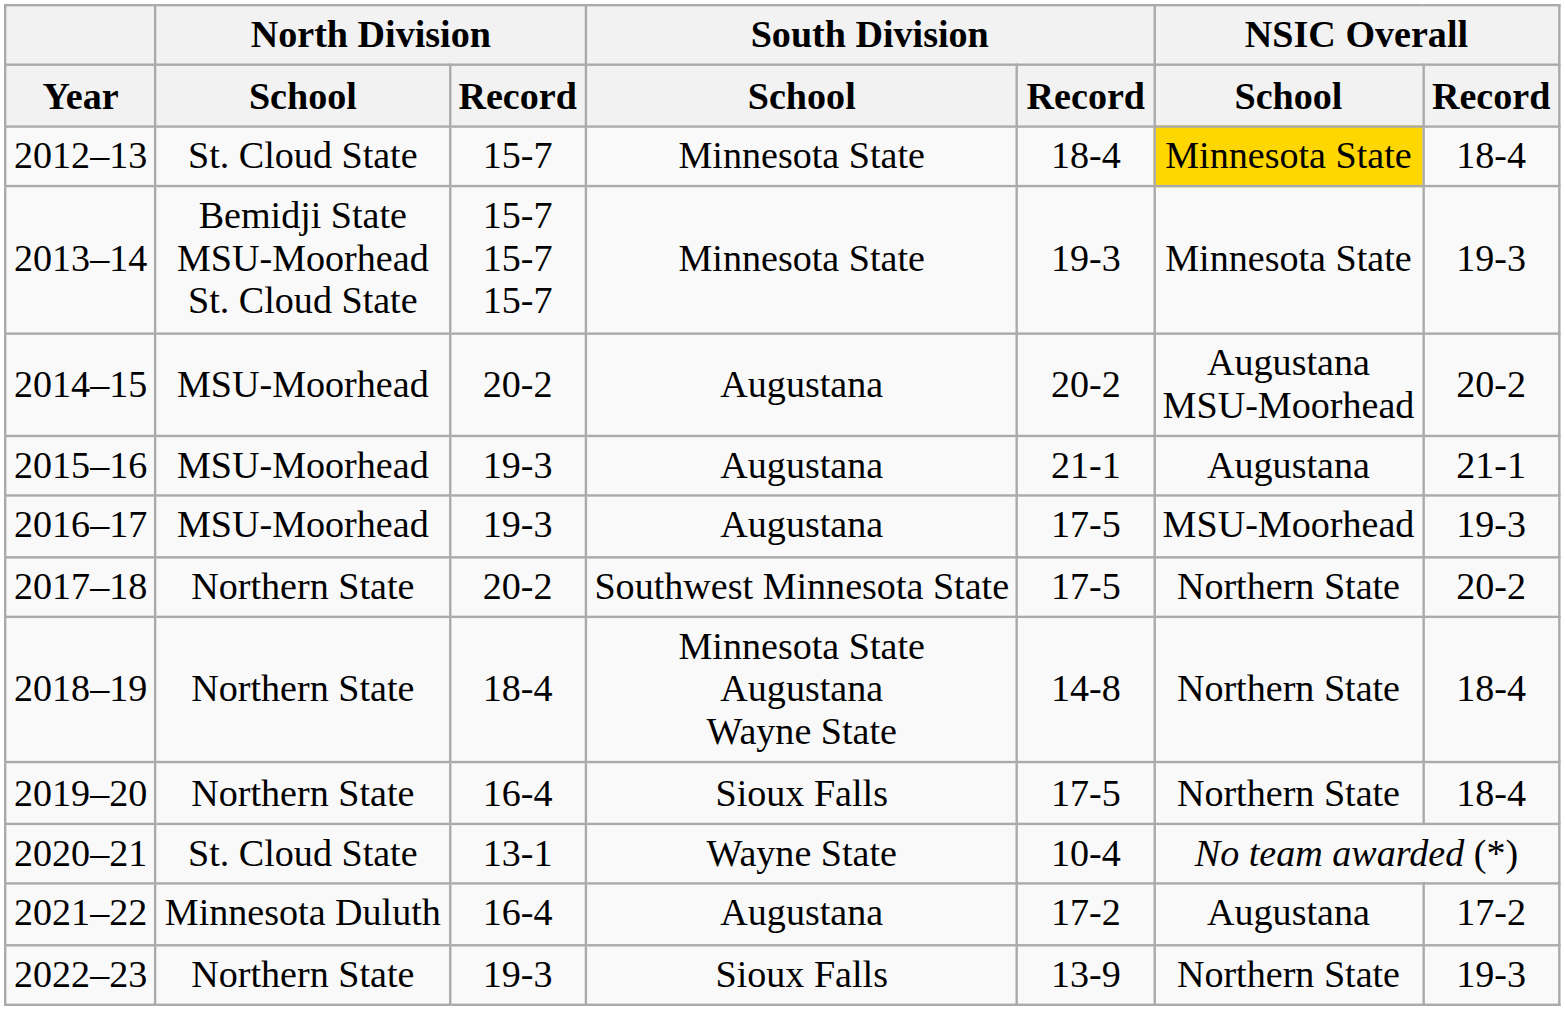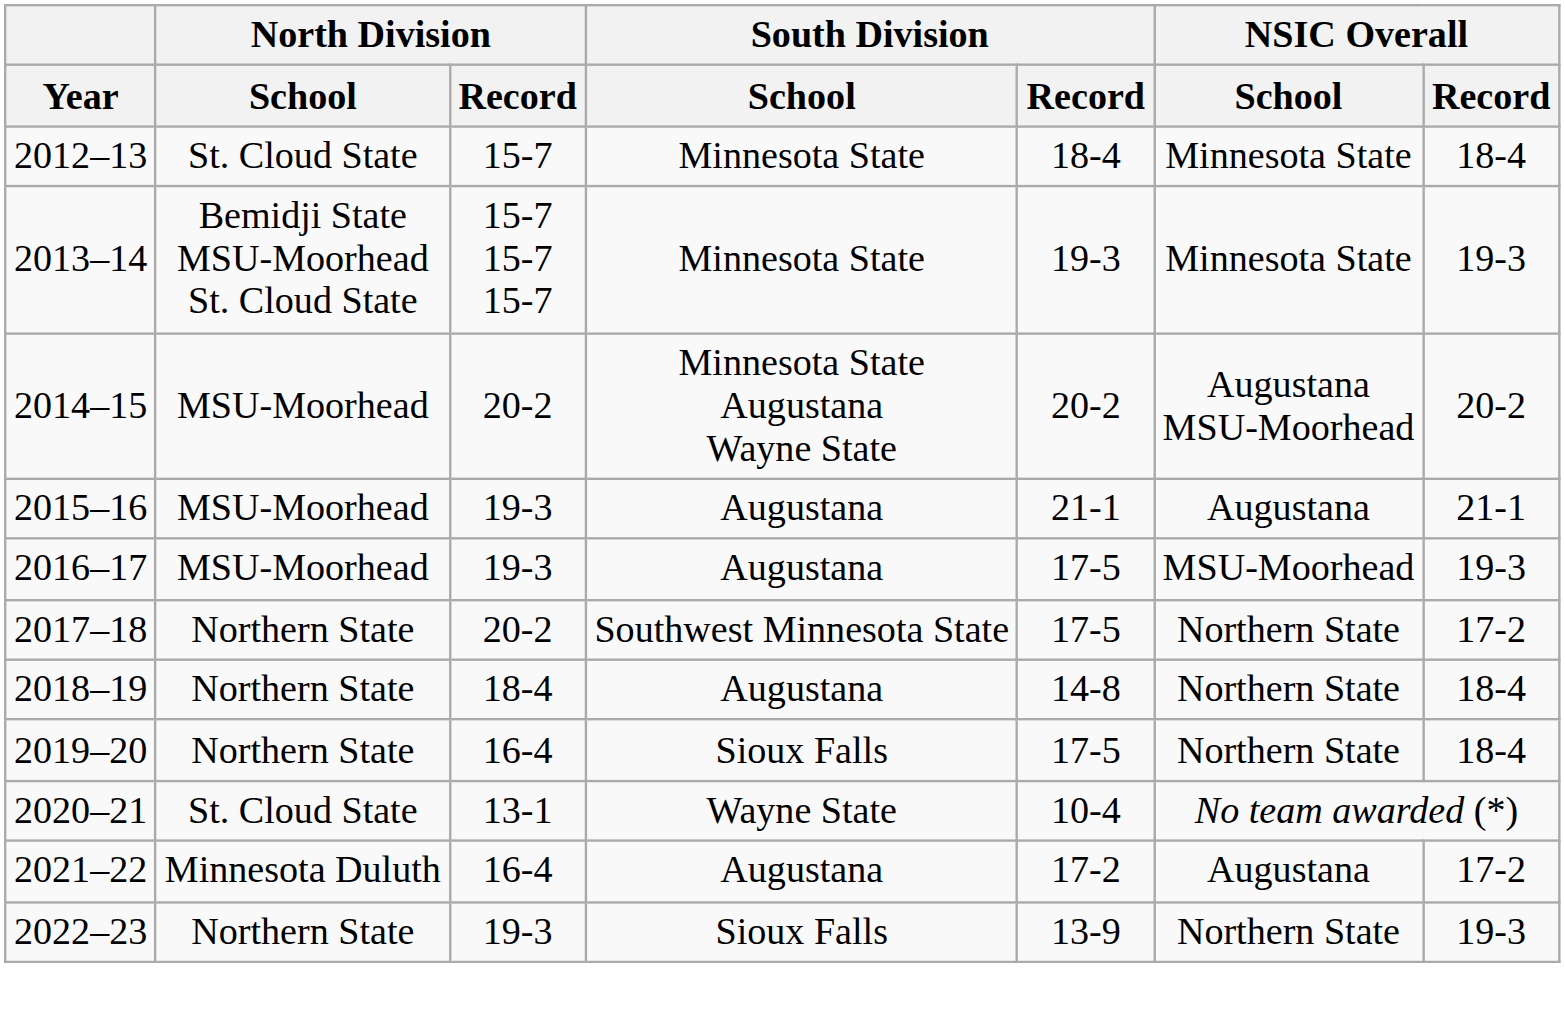 <table class="wikitable" style="text-align:center">
 <tr>
 <th></th>
 <th colspan=2>North Division</th>
 <th colspan=2>South Division</th>
 <th colspan=2>NSIC Overall</th>
 </tr>
 <tr>
 <th>Year</th>
 <th>School</th>
 <th>Record</th>
 <th>School</th>
 <th>Record</th>
 <th>School</th>
 <th>Record</th>
 </tr>
 <tr>
 <td>2012–13</td>
 <td>St. Cloud State</td>
 <td>15-7</td>
 <td>Minnesota State</td>
 <td>18-4</td>
-<td style="background: gold;">Minnesota State</td>
+<td>Minnesota State</td>
 <td>18-4</td>
 </tr>
 <tr>
 <td>2013–14</td>
 <td>Bemidji State<br>MSU-Moorhead<br>St. Cloud State</td>
 <td>15-7<br>15-7<br>15-7</td>
 <td>Minnesota State</td>
 <td>19-3</td>
 <td>Minnesota State</td>
 <td>19-3</td>
 </tr>
 <tr>
 <td>2014–15</td>
 <td>MSU-Moorhead</td>
 <td>20-2</td>
-<td>Augustana</td>
+<td>Minnesota State<br>Augustana<br>Wayne State</td>
 <td>20-2</td>
 <td>Augustana<br>MSU-Moorhead</td>
 <td>20-2</td>
 </tr>
 <tr>
 <td>2015–16</td>
 <td>MSU-Moorhead</td>
 <td>19-3</td>
 <td>Augustana</td>
 <td>21-1</td>
 <td>Augustana</td>
 <td>21-1</td>
 </tr>
 <tr>
 <td>2016–17</td>
 <td>MSU-Moorhead</td>
 <td>19-3</td>
 <td>Augustana</td>
 <td>17-5</td>
 <td>MSU-Moorhead</td>
 <td>19-3</td>
 </tr>
 <tr>
 <td>2017–18</td>
 <td>Northern State</td>
 <td>20-2</td>
 <td>Southwest Minnesota State</td>
 <td>17-5</td>
 <td>Northern State</td>
-<td>20-2</td>
+<td>17-2</td>
 </tr>
 <tr>
 <td>2018–19</td>
 <td>Northern State</td>
 <td>18-4</td>
-<td>Minnesota State<br>Augustana<br>Wayne State</td>
+<td>Augustana</td>
 <td>14-8</td>
 <td>Northern State</td>
 <td>18-4</td>
 </tr>
 <tr>
 <td>2019–20</td>
 <td>Northern State</td>
 <td>16-4</td>
 <td>Sioux Falls</td>
 <td>17-5</td>
 <td>Northern State</td>
 <td>18-4</td>
 </tr>
 <tr>
 <td>2020–21</td>
 <td>St. Cloud State</td>
 <td>13-1</td>
 <td>Wayne State</td>
 <td>10-4</td>
 <td colspan=2><em>No team awarded</em> (*)</td>
 </tr>
 <tr>
 <td>2021–22</td>
 <td>Minnesota Duluth</td>
 <td>16-4</td>
 <td>Augustana</td>
 <td>17-2</td>
 <td>Augustana</td>
 <td>17-2</td>
 </tr>
 <tr>
 <td>2022–23</td>
 <td>Northern State</td>
 <td>19-3</td>
 <td>Sioux Falls</td>
 <td>13-9</td>
 <td>Northern State</td>
 <td>19-3</td>
 </tr>
 </table>
